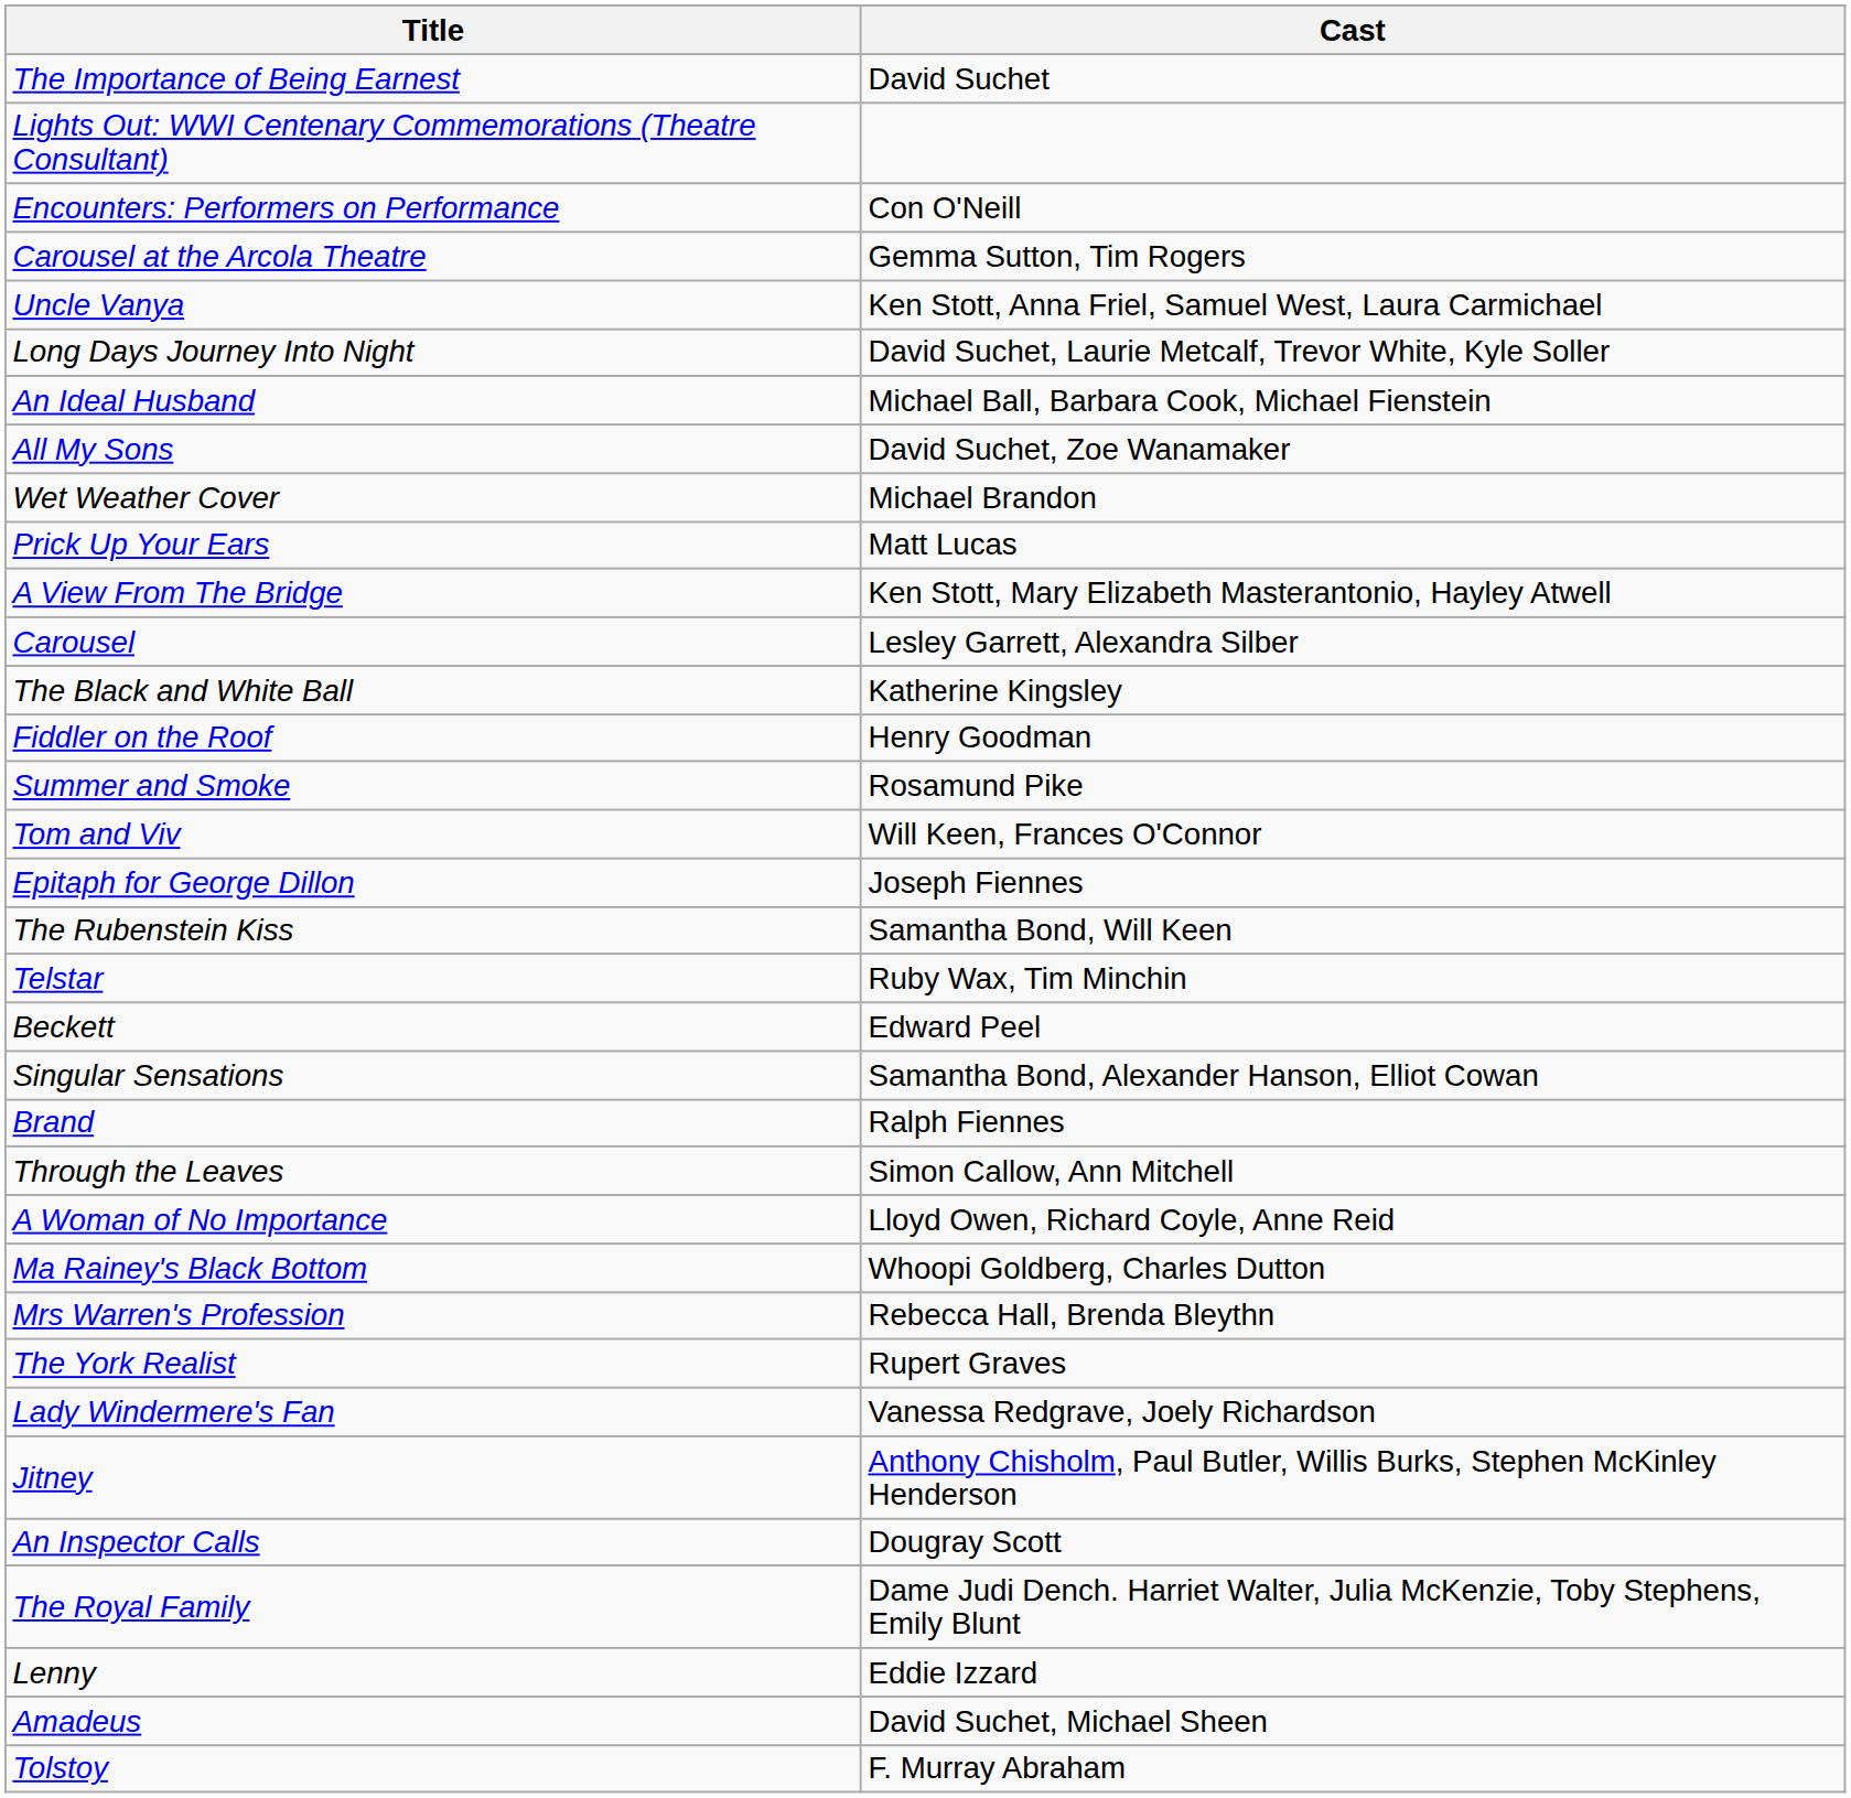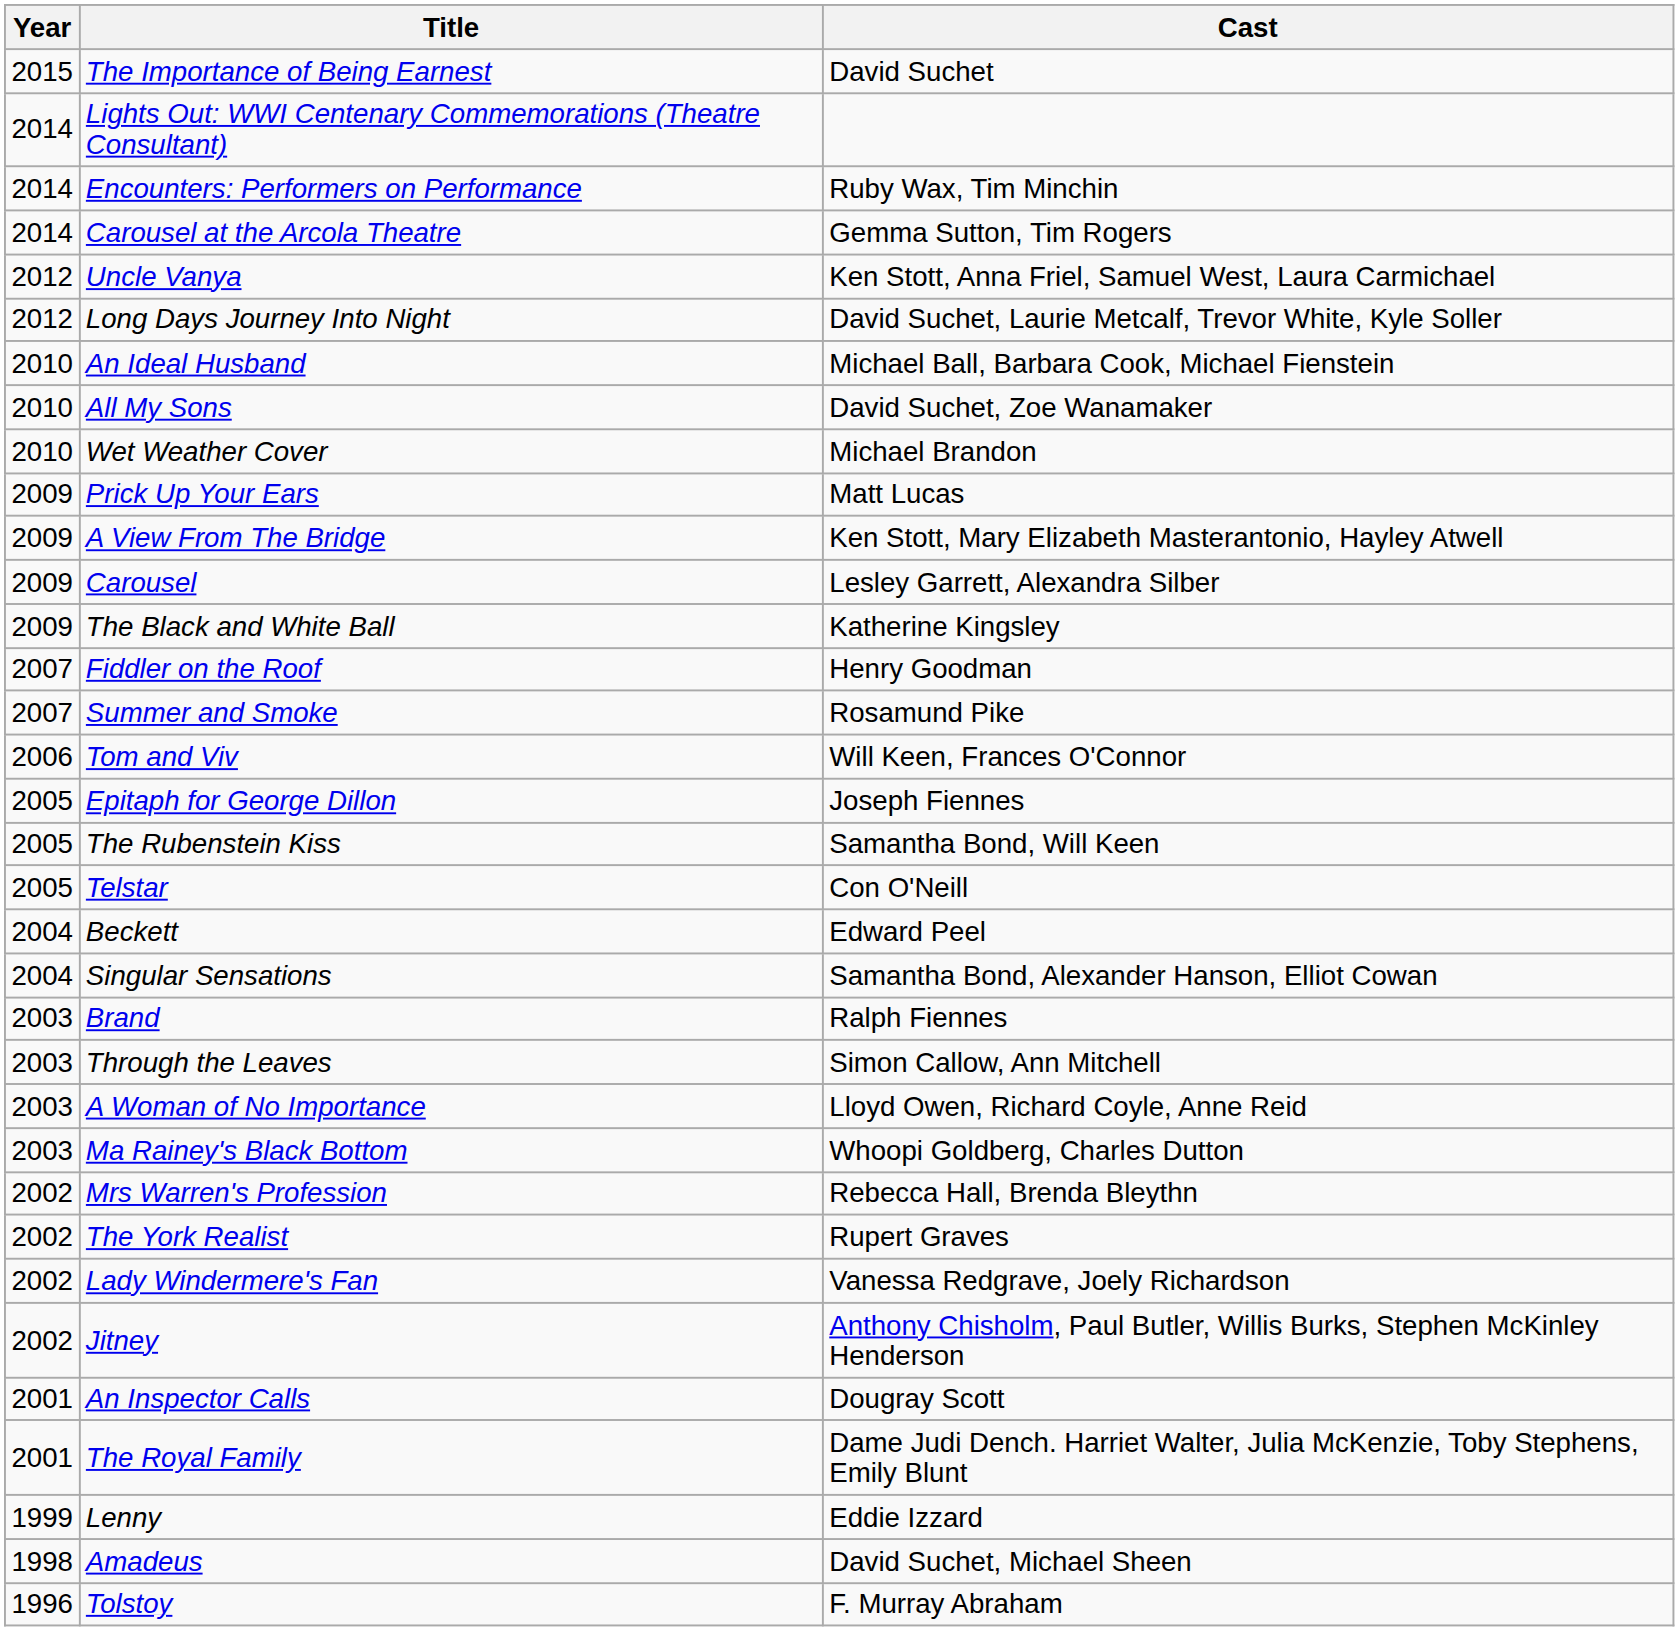 <table class="wikitable" style="font-size:90%">
 <tr style="text-align:center;">
+<th>Year</th>
 <th>Title</th>
 <th>Cast</th>
 </tr>
 <tr>
+<td>2015</td>
 <td><em><a href='#'>The Importance of Being Earnest</a></em></td>
 <td>David Suchet</td>
 </tr>
 <tr>
+<td>2014</td>
 <td><em><a href='#'>Lights Out: WWI Centenary Commemorations (Theatre Consultant) </a></em></td>
 <td></td>
 </tr>
 <tr>
+<td>2014</td>
 <td><em><a href='#'>Encounters: Performers on Performance</a></em></td>
-<td>Con O'Neill</td>
+<td>Ruby Wax, Tim Minchin</td>
 </tr>
 <tr>
+<td>2014</td>
 <td><em><a href='#'>Carousel at the Arcola Theatre</a></em></td>
 <td>Gemma Sutton, Tim Rogers</td>
 </tr>
 <tr>
+<td>2012</td>
 <td><em><a href='#'>Uncle Vanya</a></em></td>
 <td>Ken Stott, Anna Friel, Samuel West, Laura Carmichael </td>
 </tr>
 <tr>
+<td>2012</td>
 <td><em>Long Days Journey Into Night</em></td>
 <td>David Suchet, Laurie Metcalf, Trevor White, Kyle Soller </td>
 </tr>
 <tr>
+<td>2010</td>
 <td><em><a href='#'>An Ideal Husband</a></em></td>
 <td>Michael Ball, Barbara Cook, Michael Fienstein</td>
 </tr>
 <tr>
+<td>2010</td>
 <td><em><a href='#'>All My Sons</a></em></td>
 <td>David Suchet, Zoe Wanamaker </td>
 </tr>
 <tr>
+<td>2010</td>
 <td><em>Wet Weather Cover</em></td>
 <td>Michael Brandon </td>
 </tr>
 <tr>
+<td>2009</td>
 <td><em><a href='#'>Prick Up Your Ears</a></em></td>
 <td>Matt Lucas</td>
 </tr>
 <tr>
+<td>2009</td>
 <td><em><a href='#'>A View From The Bridge</a></em></td>
 <td>Ken Stott, Mary Elizabeth Masterantonio, Hayley Atwell </td>
 </tr>
 <tr>
+<td>2009</td>
 <td><em><a href='#'>Carousel</a></em></td>
 <td>Lesley Garrett, Alexandra Silber</td>
 </tr>
 <tr>
+<td>2009</td>
 <td><em>The Black and White Ball</em></td>
 <td>Katherine Kingsley</td>
 </tr>
 <tr>
+<td>2007</td>
 <td><em><a href='#'>Fiddler on the Roof</a></em></td>
 <td>Henry Goodman </td>
 </tr>
 <tr>
+<td>2007</td>
 <td><em><a href='#'>Summer and Smoke</a></em></td>
 <td>Rosamund Pike</td>
 </tr>
 <tr>
+<td>2006</td>
 <td><em><a href='#'>Tom and Viv</a></em></td>
 <td>Will Keen, Frances O'Connor</td>
 </tr>
 <tr>
+<td>2005</td>
 <td><em><a href='#'>Epitaph for George Dillon</a></em></td>
 <td>Joseph Fiennes</td>
 </tr>
 <tr>
+<td>2005</td>
 <td><em>The Rubenstein Kiss</em></td>
 <td>Samantha Bond, Will Keen</td>
 </tr>
 <tr>
+<td>2005</td>
 <td><em><a href='#'>Telstar</a></em></td>
-<td>Ruby Wax, Tim Minchin</td>
+<td>Con O'Neill</td>
 </tr>
 <tr>
+<td>2004</td>
 <td><em>Beckett</em></td>
 <td>Edward Peel</td>
 </tr>
 <tr>
+<td>2004</td>
 <td><em>Singular Sensations</em></td>
 <td>Samantha Bond, Alexander Hanson, Elliot Cowan </td>
 </tr>
 <tr>
+<td>2003</td>
 <td><em><a href='#'>Brand</a></em></td>
 <td>Ralph Fiennes</td>
 </tr>
 <tr>
+<td>2003</td>
 <td><em>Through the Leaves</em></td>
 <td>Simon Callow, Ann Mitchell</td>
 </tr>
 <tr>
+<td>2003</td>
 <td><em><a href='#'>A Woman of No Importance</a></em></td>
 <td>Lloyd Owen, Richard Coyle, Anne Reid</td>
 </tr>
 <tr>
+<td>2003</td>
 <td><em><a href='#'>Ma Rainey's Black Bottom</a></em></td>
 <td>Whoopi Goldberg, Charles Dutton</td>
 </tr>
 <tr>
+<td>2002</td>
 <td><em><a href='#'>Mrs Warren's Profession</a></em></td>
 <td>Rebecca Hall, Brenda Bleythn</td>
 </tr>
 <tr>
+<td>2002</td>
 <td><em><a href='#'>The York Realist</a></em></td>
 <td>Rupert Graves</td>
 </tr>
 <tr>
+<td>2002</td>
 <td><em><a href='#'>Lady Windermere's Fan</a></em></td>
 <td>Vanessa Redgrave, Joely Richardson</td>
 </tr>
 <tr>
+<td>2002</td>
 <td><em><a href='#'>Jitney</a></em></td>
 <td><a href='#'>Anthony Chisholm</a>, Paul Butler, Willis Burks, Stephen McKinley Henderson</td>
 </tr>
 <tr>
+<td>2001</td>
 <td><em><a href='#'>An Inspector Calls</a></em></td>
 <td>Dougray Scott</td>
 </tr>
 <tr>
+<td>2001</td>
 <td><em><a href='#'>The Royal Family</a></em></td>
 <td>Dame Judi Dench. Harriet Walter, Julia McKenzie, Toby Stephens, Emily Blunt</td>
 </tr>
 <tr>
+<td>1999</td>
 <td><em>Lenny</em></td>
 <td>Eddie Izzard</td>
 </tr>
 <tr>
+<td>1998</td>
 <td><em><a href='#'>Amadeus</a></em></td>
 <td>David Suchet, Michael Sheen</td>
 </tr>
 <tr>
+<td>1996</td>
 <td><em><a href='#'>Tolstoy</a></em></td>
 <td>F. Murray Abraham</td>
 </tr>
 </table>
